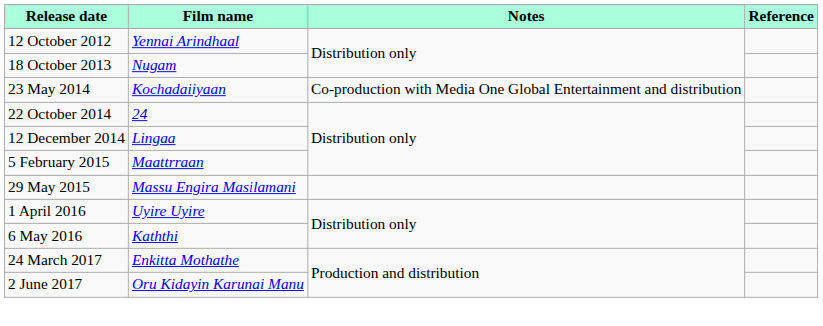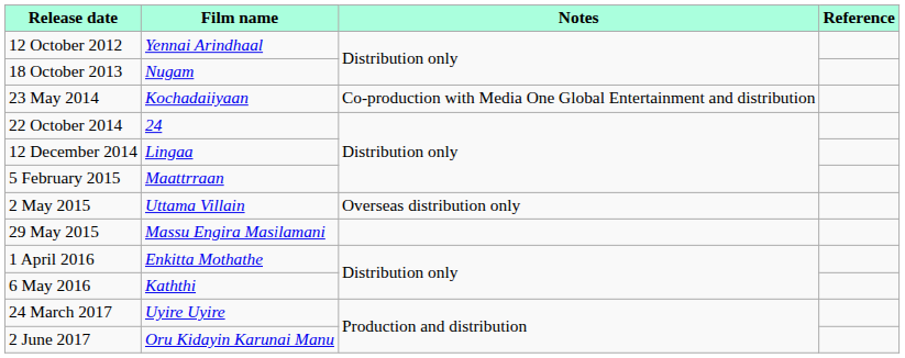 <table class="wikitable">
 <tr style="background:#ffc; text-align:center;">
 <th style="background:#afd"><strong>Release date</strong></th>
 <th style="background:#afd"><strong>Film name</strong></th>
 <th style="background:#afd"><strong>Notes</strong></th>
 <th style="background:#afd"><strong>Reference</strong></th>
 </tr>
 <tr>
 <td>12 October 2012</td>
 <td><em><a href='#'>Yennai Arindhaal</a></em></td>
 <td rowspan="2">Distribution only</td>
 <td></td>
 </tr>
 <tr>
 <td>18 October 2013</td>
 <td><em><a href='#'>Nugam</a></em></td>
 <td></td>
 </tr>
 <tr>
 <td>23 May 2014</td>
 <td><em><a href='#'>Kochadaiiyaan</a></em></td>
 <td>Co-production with Media One Global Entertainment and distribution</td>
 <td></td>
 </tr>
 <tr>
 <td>22 October 2014</td>
 <td><a href='#'><em>24</em></a></td>
 <td rowspan="3">Distribution only</td>
 <td></td>
 </tr>
 <tr>
 <td>12 December 2014</td>
 <td><em><a href='#'>Lingaa</a></em></td>
 <td></td>
 </tr>
 <tr>
 <td>5 February 2015</td>
 <td><em><a href='#'>Maattrraan</a></em></td>
 <td></td>
 </tr>
 <tr>
+<td>2 May 2015</td>
+<td><em><a href='#'>Uttama Villain</a></em></td>
+<td>Overseas distribution only</td>
+<td></td>
+</tr>
+<tr>
 <td>29 May 2015</td>
 <td><em><a href='#'>Massu Engira Masilamani</a></em></td>
 <td></td>
 <td></td>
 </tr>
 <tr>
 <td>1 April 2016</td>
-<td><em><a href='#'>Uyire Uyire</a></em></td>
+<td><a href='#'><em>Enkitta Mothathe</em></a></td>
 <td rowspan="2">Distribution only</td>
 <td></td>
 </tr>
 <tr>
 <td>6 May 2016</td>
 <td><em><a href='#'>Kaththi</a></em></td>
 <td></td>
 </tr>
 <tr>
 <td>24 March 2017</td>
-<td><a href='#'><em>Enkitta Mothathe</em></a></td>
+<td><em><a href='#'>Uyire Uyire</a></em></td>
 <td rowspan="2">Production and distribution</td>
 <td></td>
 </tr>
 <tr>
 <td>2 June 2017</td>
 <td><em><a href='#'>Oru Kidayin Karunai Manu</a></em></td>
 <td></td>
 </tr>
 </table>
